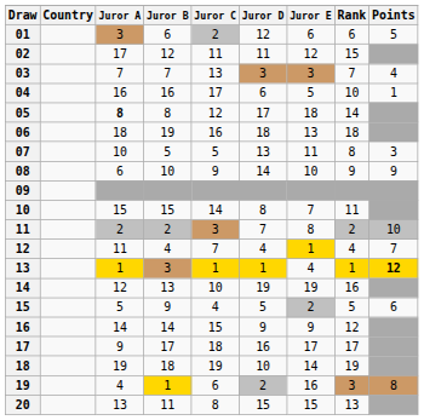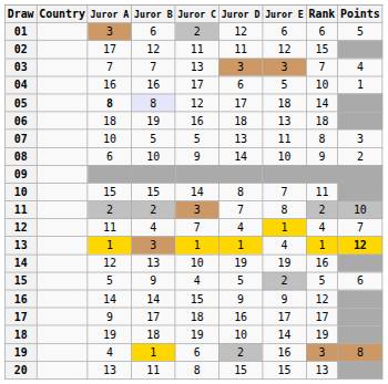 <table class="sortable wikitable collapsible plainrowheaders" style="text-align:center;">
 <tr>
 </tr>
 <tr>
 <th scope="col">Draw</th>
 <th scope="col">Country</th>
 <th scope="col"><small>Juror A</small></th>
 <th scope="col"><small>Juror B</small></th>
 <th scope="col"><small>Juror C</small></th>
 <th scope="col"><small>Juror D</small></th>
 <th scope="col"><small>Juror E</small></th>
 <th scope="col">Rank</th>
 <th scope="col">Points</th>
 </tr>
 <tr>
 <th scope="row" style="text-align:center;">01</th>
 <td style="text-align:left;"></td>
 <td style="background:#CC9966;">3</td>
 <td>6</td>
 <td style="background:silver;">2</td>
 <td>12</td>
 <td>6</td>
 <td>6</td>
 <td>5</td>
 </tr>
 <tr>
 <th scope="row" style="text-align:center;">02</th>
 <td style="text-align:left;"></td>
 <td>17</td>
 <td>12</td>
 <td>11</td>
 <td>11</td>
 <td>12</td>
 <td>15</td>
 <td style="background:#AAAAAA;"></td>
 </tr>
 <tr>
 <th scope="row" style="text-align:center;">03</th>
 <td style="text-align:left;"></td>
 <td>7</td>
 <td>7</td>
 <td>13</td>
 <td style="background:#CC9966;">3</td>
 <td style="background:#CC9966;">3</td>
 <td>7</td>
 <td>4</td>
 </tr>
 <tr>
 <th scope="row" style="text-align:center;">04</th>
 <td style="text-align:left;"></td>
 <td>16</td>
 <td>16</td>
 <td>17</td>
 <td>6</td>
 <td>5</td>
 <td>10</td>
 <td>1</td>
 </tr>
 <tr>
 <th scope="row" style="text-align:center;">05</th>
 <td style="text-align:left;"></td>
 <td><strong>8</strong></td>
-<td>8</td>
+<td style="background: lavender;">8</td>
 <td>12</td>
 <td>17</td>
 <td>18</td>
 <td>14</td>
 <td style="background:#AAAAAA;"></td>
 </tr>
 <tr>
 <th scope="row" style="text-align:center;">06</th>
 <td style="text-align:left;"></td>
 <td>18</td>
 <td>19</td>
 <td>16</td>
 <td>18</td>
 <td>13</td>
 <td>18</td>
 <td style="background:#AAAAAA;"></td>
 </tr>
 <tr>
 <th scope="row" style="text-align:center;">07</th>
 <td style="text-align:left;"></td>
 <td>10</td>
 <td>5</td>
 <td>5</td>
 <td>13</td>
 <td>11</td>
 <td>8</td>
 <td>3</td>
 </tr>
 <tr>
 <th scope="row" style="text-align:center;">08</th>
 <td style="text-align:left;"></td>
 <td>6</td>
 <td>10</td>
 <td>9</td>
 <td>14</td>
 <td>10</td>
 <td>9</td>
-<td>9</td>
+<td>2</td>
 </tr>
 <tr class="sortbottom">
 <th scope="row" style="text-align:center;">09</th>
 <td style="text-align:left;"></td>
 <td style="background:#AAAAAA;"></td>
 <td style="background:#AAAAAA;"></td>
 <td style="background:#AAAAAA;"></td>
 <td style="background:#AAAAAA;"></td>
 <td style="background:#AAAAAA;"></td>
 <td style="background:#AAAAAA;"></td>
 <td style="background:#AAAAAA;"></td>
 </tr>
 <tr>
 <th scope="row" style="text-align:center;">10</th>
 <td style="text-align:left;"></td>
 <td>15</td>
 <td>15</td>
 <td>14</td>
 <td>8</td>
 <td>7</td>
 <td>11</td>
 <td style="background:#AAAAAA;"></td>
 </tr>
 <tr>
 <th scope="row" style="text-align:center;">11</th>
 <td style="text-align:left;"></td>
 <td style="background:silver;">2</td>
 <td style="background:silver;">2</td>
 <td style="background:#CC9966;">3</td>
 <td>7</td>
 <td>8</td>
 <td style="background:silver;">2</td>
 <td style="background:silver;">10</td>
 </tr>
 <tr>
 <th scope="row" style="text-align:center;">12</th>
 <td style="text-align:left;"></td>
 <td>11</td>
 <td>4</td>
 <td>7</td>
 <td>4</td>
 <td style="background:gold;">1</td>
 <td>4</td>
 <td>7</td>
 </tr>
 <tr>
 <th scope="row" style="text-align:center;">13</th>
 <td style="text-align:left;"></td>
 <td style="background:gold;">1</td>
 <td style="background:#CC9966;">3</td>
 <td style="background:gold;">1</td>
 <td style="background:gold;">1</td>
 <td>4</td>
 <td style="background:gold;">1</td>
 <td style="background:gold;"><strong>12</strong></td>
 </tr>
 <tr>
 <th scope="row" style="text-align:center;">14</th>
 <td style="text-align:left;"></td>
 <td>12</td>
 <td>13</td>
 <td>10</td>
 <td>19</td>
 <td>19</td>
 <td>16</td>
 <td style="background:#AAAAAA;"></td>
 </tr>
 <tr>
 <th scope="row" style="text-align:center;">15</th>
 <td style="text-align:left;"></td>
 <td>5</td>
 <td>9</td>
 <td>4</td>
 <td>5</td>
 <td style="background:silver;">2</td>
 <td>5</td>
 <td>6</td>
 </tr>
 <tr>
 <th scope="row" style="text-align:center;">16</th>
 <td style="text-align:left;"></td>
 <td>14</td>
 <td>14</td>
 <td>15</td>
 <td>9</td>
 <td>9</td>
 <td>12</td>
 <td style="background:#AAAAAA;"></td>
 </tr>
 <tr>
 <th scope="row" style="text-align:center;">17</th>
 <td style="text-align:left;"></td>
 <td>9</td>
 <td>17</td>
 <td>18</td>
 <td>16</td>
 <td>17</td>
 <td>17</td>
 <td style="background:#AAAAAA;"></td>
 </tr>
 <tr>
 <th scope="row" style="text-align:center;">18</th>
 <td style="text-align:left;"></td>
 <td>19</td>
 <td>18</td>
 <td>19</td>
 <td>10</td>
 <td>14</td>
 <td>19</td>
 <td style="background:#AAAAAA;"></td>
 </tr>
 <tr>
 <th scope="row" style="text-align:center;">19</th>
 <td style="text-align:left;"></td>
 <td>4</td>
 <td style="background:gold;">1</td>
 <td>6</td>
 <td style="background:silver;">2</td>
 <td>16</td>
 <td style="background:#CC9966;">3</td>
 <td style="background:#CC9966;">8</td>
 </tr>
 <tr>
 <th scope="row" style="text-align:center;">20</th>
 <td style="text-align:left;"></td>
 <td>13</td>
 <td>11</td>
 <td>8</td>
 <td>15</td>
 <td>15</td>
 <td>13</td>
 <td style="background:#AAAAAA;"></td>
 </tr>
 </table>
